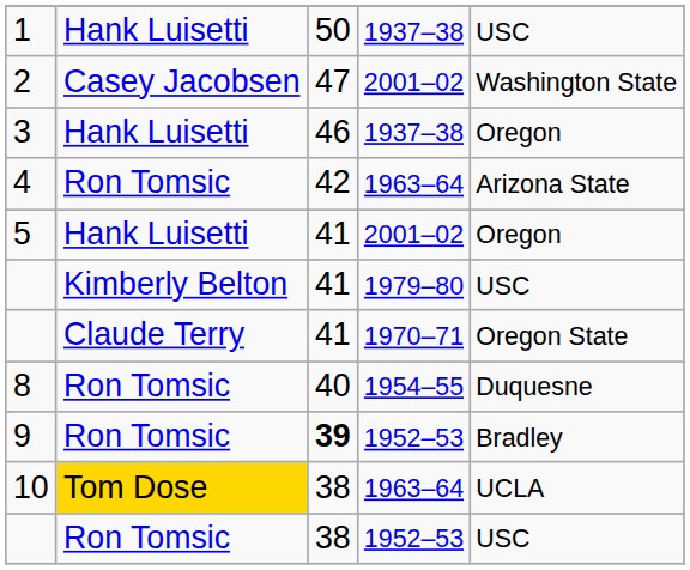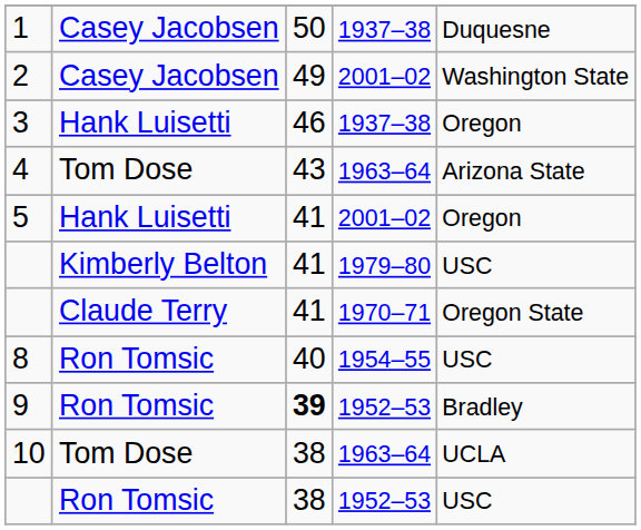 <table class="wikitable">
 <tr>
 </tr>
 <tr>
 <td>1</td>
-<td><a href='#'>Hank Luisetti</a></td>
+<td><a href='#'>Casey Jacobsen</a></td>
 <td>50</td>
 <td style="font-size:80%;"><a href='#'>1937–38</a></td>
-<td style="font-size:80%;">USC</td>
+<td style="font-size:80%;">Duquesne</td>
 </tr>
 <tr>
 <td>2</td>
 <td><a href='#'>Casey Jacobsen</a></td>
-<td>47</td>
+<td>49</td>
 <td style="font-size:80%;"><a href='#'>2001–02</a></td>
 <td style="font-size:80%;">Washington State</td>
 </tr>
 <tr>
 <td>3</td>
 <td><a href='#'>Hank Luisetti</a></td>
 <td>46</td>
 <td style="font-size:80%;"><a href='#'>1937–38</a></td>
 <td style="font-size:80%;">Oregon</td>
 </tr>
 <tr>
 <td>4</td>
-<td><a href='#'>Ron Tomsic</a></td>
-<td>42</td>
+<td>Tom Dose</td>
+<td>43</td>
 <td style="font-size:80%;"><a href='#'>1963–64</a></td>
 <td style="font-size:80%;">Arizona State</td>
 </tr>
 <tr>
 <td>5</td>
 <td><a href='#'>Hank Luisetti</a></td>
 <td>41</td>
 <td style="font-size:80%;"><a href='#'>2001–02</a></td>
 <td style="font-size:80%;">Oregon</td>
 </tr>
 <tr>
 <td></td>
 <td><a href='#'>Kimberly Belton</a></td>
 <td>41</td>
 <td style="font-size:80%;"><a href='#'>1979–80</a></td>
 <td style="font-size:80%;">USC</td>
 </tr>
 <tr>
 <td></td>
 <td><a href='#'>Claude Terry</a></td>
 <td>41</td>
 <td style="font-size:80%;"><a href='#'>1970–71</a></td>
 <td style="font-size:80%;">Oregon State</td>
 </tr>
 <tr>
 <td>8</td>
 <td><a href='#'>Ron Tomsic</a></td>
 <td>40</td>
 <td style="font-size:80%;"><a href='#'>1954–55</a></td>
-<td style="font-size:80%;">Duquesne</td>
+<td style="font-size:80%;">USC</td>
 </tr>
 <tr>
 <td>9</td>
 <td><a href='#'>Ron Tomsic</a></td>
 <td><strong>39</strong></td>
 <td style="font-size:80%;"><a href='#'>1952–53</a></td>
 <td style="font-size:80%;">Bradley</td>
 </tr>
 <tr>
 <td>10</td>
-<td style="background: gold;">Tom Dose</td>
+<td>Tom Dose</td>
 <td>38</td>
 <td style="font-size:80%;"><a href='#'>1963–64</a></td>
 <td style="font-size:80%;">UCLA</td>
 </tr>
 <tr>
 <td></td>
 <td><a href='#'>Ron Tomsic</a></td>
 <td>38</td>
 <td style="font-size:80%;"><a href='#'>1952–53</a></td>
 <td style="font-size:80%;">USC</td>
 </tr>
 </table>
